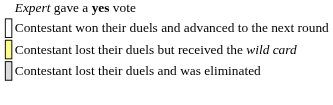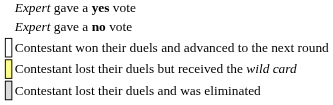 <table class="toccolours" style="font-size: 90%; white-space: nowrap;">
 <tr>
 <td>  </td>
 <td><em>Expert</em> gave a <strong>yes</strong> vote</td>
+</tr>
+<tr>
+<td>  </td>
+<td><em>Expert</em> gave a <strong>no</strong> vote</td>
 </tr>
 <tr>
 <td style="border:1px solid black;"> </td>
 <td>Contestant won their duels and advanced to the next round</td>
 </tr>
 <tr>
 <td style="background:#fdfc8f; border:1px solid black;"> </td>
 <td>Contestant lost their duels but received the <em>wild card</em></td>
 </tr>
 <tr>
 <td style="background:#DCDCDC; border:1px solid black;"> </td>
 <td>Contestant lost their duels and was eliminated</td>
 </tr>
 </table>
